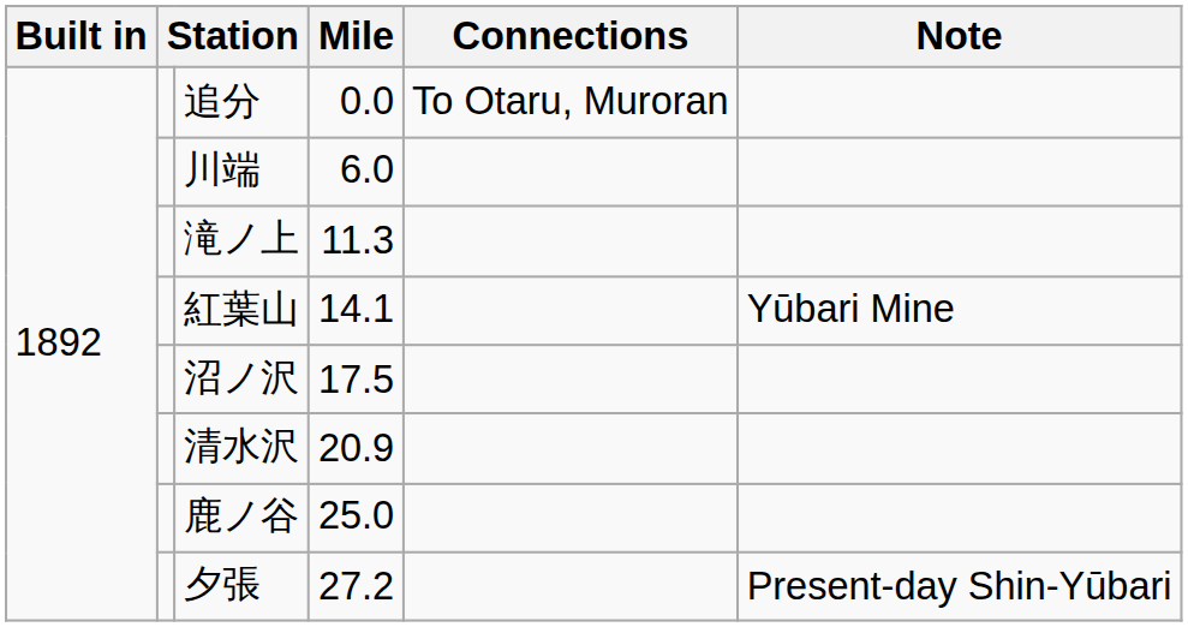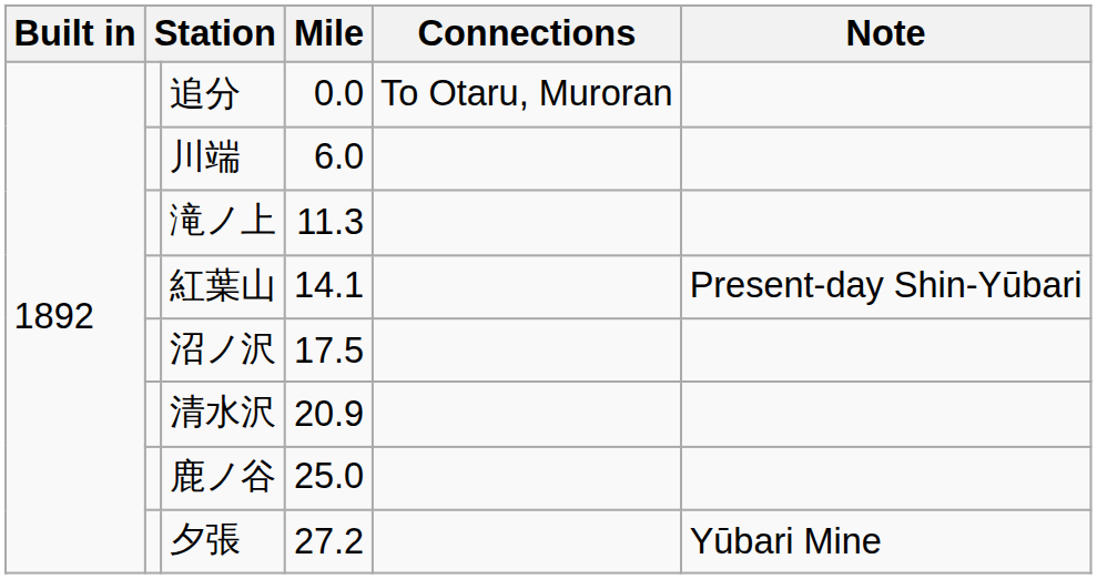 <table class=wikitable>
 <tr>
 <th>Built in</th>
 <th colspan=2>Station</th>
 <th>Mile</th>
 <th>Connections</th>
 <th>Note</th>
 </tr>
 <tr>
 <td rowspan=8>1892</td>
 <td></td>
 <td>追分</td>
 <td style="text-align:right">0.0</td>
 <td>To Otaru, Muroran</td>
 <td></td>
 </tr>
 <tr>
 <td></td>
 <td>川端</td>
 <td style="text-align:right">6.0</td>
 <td></td>
 <td></td>
 </tr>
 <tr>
 <td></td>
 <td>滝ノ上</td>
 <td style="text-align:right">11.3</td>
 <td></td>
 <td></td>
 </tr>
 <tr>
 <td></td>
 <td>紅葉山</td>
 <td style="text-align:right">14.1</td>
 <td></td>
-<td>Yūbari Mine</td>
+<td>Present-day Shin-Yūbari</td>
 </tr>
 <tr>
 <td></td>
 <td>沼ノ沢</td>
 <td style="text-align:right">17.5</td>
 <td></td>
 <td></td>
 </tr>
 <tr>
 <td></td>
 <td>清水沢</td>
 <td style="text-align:right">20.9</td>
 <td></td>
 <td></td>
 </tr>
 <tr>
 <td></td>
 <td>鹿ノ谷</td>
 <td style="text-align:right">25.0</td>
 <td></td>
 <td></td>
 </tr>
 <tr>
 <td></td>
 <td>夕張</td>
 <td style="text-align:right">27.2</td>
 <td></td>
-<td>Present-day Shin-Yūbari</td>
+<td>Yūbari Mine</td>
 </tr>
 </table>
